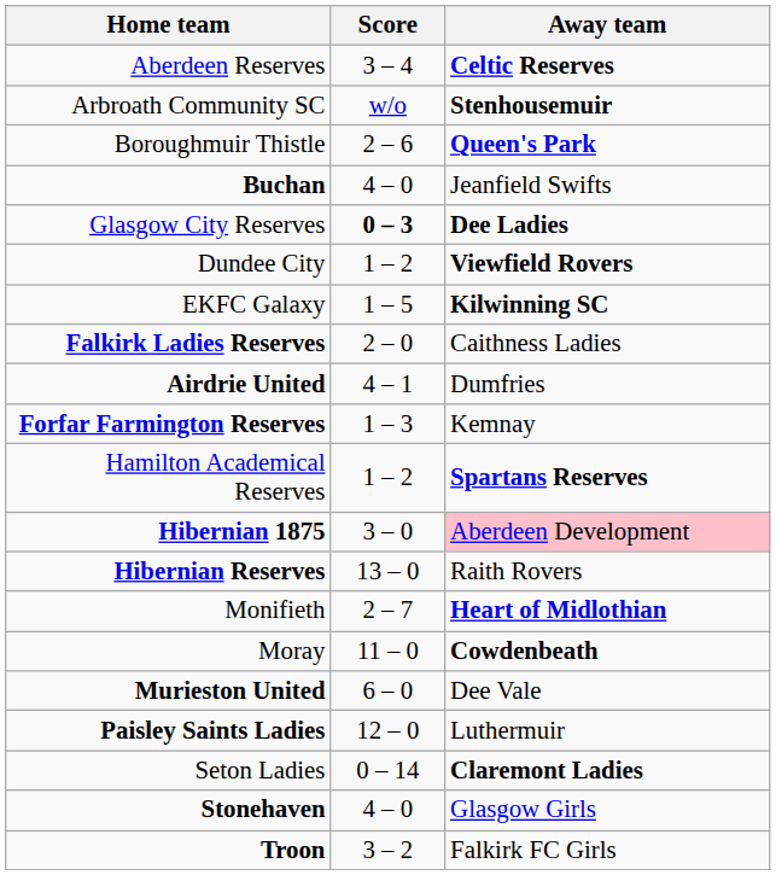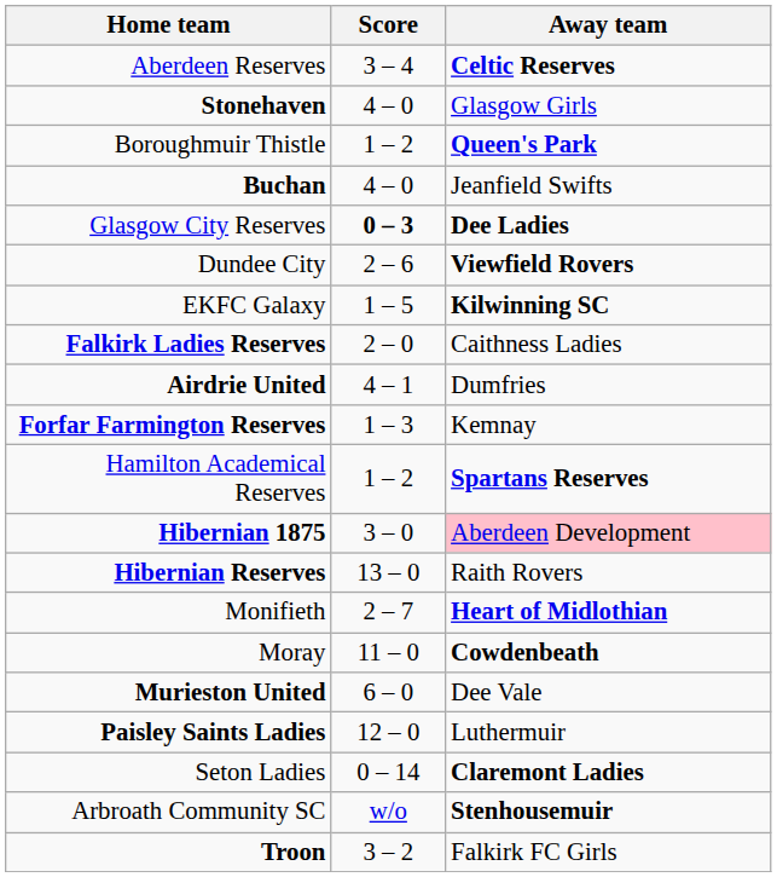 <table class="wikitable" style="border-collapse: collapse;">
 <tr>
 <th align="right" width="200">Home team</th>
 <th align="center" width="65"> Score </th>
 <th align="left" width="200">Away team</th>
 </tr>
 <tr>
 <td style="text-align: right;"><a href='#'>Aberdeen</a> Reserves</td>
 <td style="text-align: center;">3 – 4</td>
 <td style="text-align: left;"><strong><a href='#'>Celtic</a> Reserves</strong></td>
 </tr>
 <tr>
-<td style="text-align: right;">Arbroath Community SC</td>
-<td style="text-align: center;"><a href='#'>w/o</a></td>
-<td style="text-align: left;"><strong>Stenhousemuir</strong></td>
+<td style="text-align: right;"><strong>Stonehaven</strong></td>
+<td style="text-align: center;">4 – 0</td>
+<td style="text-align: left;"><a href='#'>Glasgow Girls</a></td>
 </tr>
 <tr>
 <td style="text-align: right;">Boroughmuir Thistle</td>
-<td style="text-align: center;">2 – 6</td>
+<td style="text-align: center;">1 – 2</td>
 <td style="text-align: left;"><strong><a href='#'>Queen's Park</a></strong></td>
 </tr>
 <tr>
 <td style="text-align: right;"><strong>Buchan</strong></td>
 <td style="text-align: center;">4 – 0</td>
 <td style="text-align: left;">Jeanfield Swifts</td>
 </tr>
 <tr>
 <td style="text-align: right;"><a href='#'>Glasgow City</a> Reserves</td>
 <td style="text-align: center;"><strong>0 – 3</strong></td>
 <td style="text-align: left;"><strong>Dee Ladies</strong></td>
 </tr>
 <tr>
 <td style="text-align: right;">Dundee City</td>
-<td style="text-align: center;">1 – 2</td>
+<td style="text-align: center;">2 – 6</td>
 <td style="text-align: left;"><strong>Viewfield Rovers</strong></td>
 </tr>
 <tr>
 <td style="text-align: right;">EKFC Galaxy</td>
 <td style="text-align: center;">1 – 5</td>
 <td style="text-align: left;"><strong>Kilwinning SC</strong></td>
 </tr>
 <tr>
 <td style="text-align: right;"><strong><a href='#'>Falkirk Ladies</a> Reserves</strong></td>
 <td style="text-align: center;">2 – 0</td>
 <td style="text-align: left;">Caithness Ladies</td>
 </tr>
 <tr>
 <td style="text-align: right;"><strong>Airdrie United</strong></td>
 <td style="text-align: center;">4 – 1</td>
 <td style="text-align: left;">Dumfries</td>
 </tr>
 <tr>
 <td style="text-align: right;"><strong><a href='#'>Forfar Farmington</a> Reserves</strong></td>
 <td style="text-align: center;">1 – 3</td>
 <td style="text-align: left;">Kemnay</td>
 </tr>
 <tr>
 <td style="text-align: right;"><a href='#'>Hamilton Academical</a> Reserves</td>
 <td style="text-align: center;">1 – 2</td>
 <td style="text-align: left;"><strong><a href='#'>Spartans</a> Reserves</strong></td>
 </tr>
 <tr>
 <td style="text-align: right;"><strong><a href='#'>Hibernian</a> 1875</strong></td>
 <td style="text-align: center;">3 – 0</td>
 <td style="background: pink; text-align: left;"><a href='#'>Aberdeen</a> Development</td>
 </tr>
 <tr>
 <td style="text-align: right;"><strong><a href='#'>Hibernian</a> Reserves</strong></td>
 <td style="text-align: center;">13 – 0</td>
 <td style="text-align: left;">Raith Rovers</td>
 </tr>
 <tr>
 <td style="text-align: right;">Monifieth</td>
 <td style="text-align: center;">2 – 7</td>
 <td style="text-align: left;"><strong><a href='#'>Heart of Midlothian</a></strong></td>
 </tr>
 <tr>
 <td style="text-align: right;">Moray</td>
 <td style="text-align: center;">11 – 0</td>
 <td style="text-align: left;"><strong>Cowdenbeath</strong></td>
 </tr>
 <tr>
 <td style="text-align: right;"><strong>Murieston United</strong></td>
 <td style="text-align: center;">6 – 0</td>
 <td style="text-align: left;">Dee Vale</td>
 </tr>
 <tr>
 <td style="text-align: right;"><strong>Paisley Saints Ladies</strong></td>
 <td style="text-align: center;">12 – 0</td>
 <td style="text-align: left;">Luthermuir</td>
 </tr>
 <tr>
 <td style="text-align: right;">Seton Ladies</td>
 <td style="text-align: center;">0 – 14</td>
 <td style="text-align: left;"><strong>Claremont Ladies</strong></td>
 </tr>
 <tr>
-<td style="text-align: right;"><strong>Stonehaven</strong></td>
-<td style="text-align: center;">4 – 0</td>
-<td style="text-align: left;"><a href='#'>Glasgow Girls</a></td>
+<td style="text-align: right;">Arbroath Community SC</td>
+<td style="text-align: center;"><a href='#'>w/o</a></td>
+<td style="text-align: left;"><strong>Stenhousemuir</strong></td>
 </tr>
 <tr>
 <td style="text-align: right;"><strong>Troon</strong></td>
 <td style="text-align: center;">3 – 2</td>
 <td style="text-align: left;">Falkirk FC Girls</td>
 </tr>
 <tr>
 </tr>
 </table>
